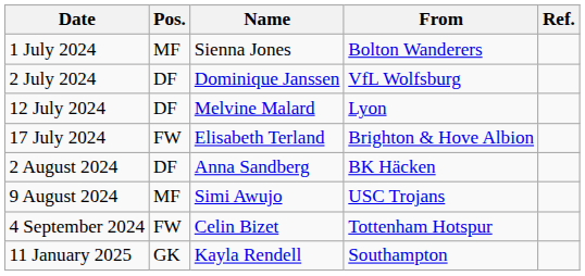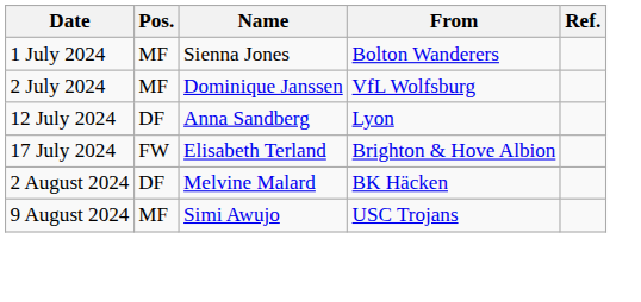 <table class="wikitable">
 <tr>
 <th>Date</th>
 <th>Pos.</th>
 <th>Name</th>
 <th>From</th>
 <th>Ref.</th>
 </tr>
 <tr>
 <td>1 July 2024</td>
 <td>MF</td>
 <td> Sienna Jones</td>
 <td> <a href='#'>Bolton Wanderers</a></td>
 <td></td>
 </tr>
 <tr>
 <td>2 July 2024</td>
-<td>DF</td>
+<td>MF</td>
 <td> <a href='#'>Dominique Janssen</a></td>
 <td> <a href='#'>VfL Wolfsburg</a></td>
 <td></td>
 </tr>
 <tr>
 <td>12 July 2024</td>
 <td>DF</td>
-<td> <a href='#'>Melvine Malard</a></td>
+<td> <a href='#'>Anna Sandberg</a></td>
 <td> <a href='#'>Lyon</a></td>
 <td></td>
 </tr>
 <tr>
 <td>17 July 2024</td>
 <td>FW</td>
 <td> <a href='#'>Elisabeth Terland</a></td>
 <td> <a href='#'>Brighton & Hove Albion</a></td>
 <td></td>
 </tr>
 <tr>
 <td>2 August 2024</td>
 <td>DF</td>
-<td> <a href='#'>Anna Sandberg</a></td>
+<td> <a href='#'>Melvine Malard</a></td>
 <td> <a href='#'>BK Häcken</a></td>
 <td></td>
 </tr>
 <tr>
 <td>9 August 2024</td>
 <td>MF</td>
 <td> <a href='#'>Simi Awujo</a></td>
 <td> <a href='#'>USC Trojans</a></td>
 <td></td>
 </tr>
-<tr>
-<td>4 September 2024</td>
-<td>FW</td>
-<td> <a href='#'>Celin Bizet</a></td>
-<td> <a href='#'>Tottenham Hotspur</a></td>
-<td></td>
-</tr>
-<tr>
-<td>11 January 2025</td>
-<td>GK</td>
-<td> <a href='#'>Kayla Rendell</a></td>
-<td> <a href='#'>Southampton</a></td>
-<td></td>
-</tr>
 </table>
